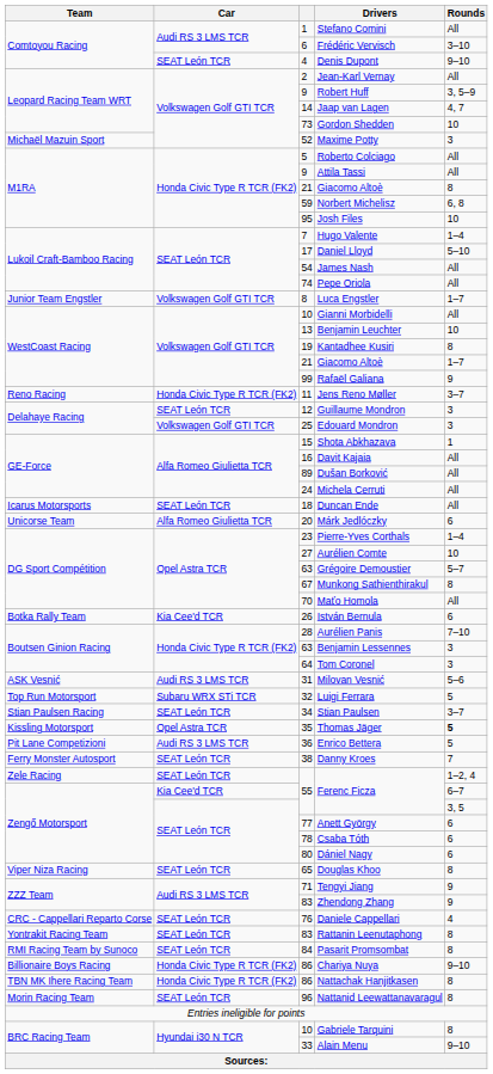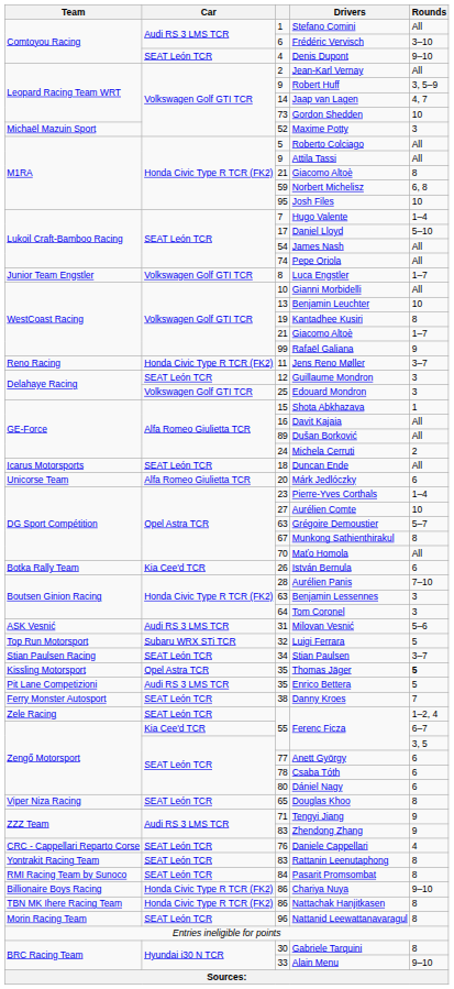 <table class="wikitable" style="font-size: 85%">
 <tr>
 <th>Team</th>
 <th>Car</th>
 <th></th>
 <th>Drivers</th>
 <th>Rounds</th>
 </tr>
 <tr>
 <td rowspan=3> <a href='#'>Comtoyou Racing</a></td>
 <td rowspan=2><a href='#'>Audi RS 3 LMS TCR</a></td>
 <td>1</td>
 <td> <a href='#'>Stefano Comini</a></td>
 <td>All</td>
 </tr>
 <tr>
 <td>6</td>
 <td> <a href='#'>Frédéric Vervisch</a></td>
 <td>3–10</td>
 </tr>
 <tr>
 <td><a href='#'>SEAT León TCR</a></td>
 <td>4</td>
 <td> <a href='#'>Denis Dupont</a></td>
 <td>9–10</td>
 </tr>
 <tr>
 <td rowspan=4> <a href='#'>Leopard Racing Team WRT</a></td>
 <td rowspan=5><a href='#'>Volkswagen Golf GTI TCR</a></td>
 <td>2</td>
 <td> <a href='#'>Jean-Karl Vernay</a></td>
 <td>All</td>
 </tr>
 <tr>
 <td>9</td>
 <td> <a href='#'>Robert Huff</a></td>
 <td>3, 5–9</td>
 </tr>
 <tr>
 <td>14</td>
 <td> <a href='#'>Jaap van Lagen</a></td>
 <td>4, 7</td>
 </tr>
 <tr>
 <td>73</td>
 <td> <a href='#'>Gordon Shedden</a></td>
 <td>10</td>
 </tr>
 <tr>
 <td> <a href='#'>Michaël Mazuin Sport</a></td>
 <td>52</td>
 <td> <a href='#'>Maxime Potty</a></td>
 <td>3</td>
 </tr>
 <tr>
 <td rowspan=5> <a href='#'>M1RA</a></td>
 <td rowspan=5><a href='#'>Honda Civic Type R TCR (FK2)</a></td>
 <td>5</td>
 <td> <a href='#'>Roberto Colciago</a></td>
 <td>All</td>
 </tr>
 <tr>
 <td>9</td>
 <td> <a href='#'>Attila Tassi</a></td>
 <td>All</td>
 </tr>
 <tr>
 <td>21</td>
 <td> <a href='#'>Giacomo Altoè</a></td>
 <td>8</td>
 </tr>
 <tr>
 <td>59</td>
 <td> <a href='#'>Norbert Michelisz</a></td>
 <td>6, 8</td>
 </tr>
 <tr>
 <td>95</td>
 <td> <a href='#'>Josh Files</a></td>
 <td>10</td>
 </tr>
 <tr>
 <td rowspan=4> <a href='#'>Lukoil Craft-Bamboo Racing</a></td>
 <td rowspan=4><a href='#'>SEAT León TCR</a></td>
 <td>7</td>
 <td> <a href='#'>Hugo Valente</a></td>
 <td>1–4</td>
 </tr>
 <tr>
 <td>17</td>
 <td> <a href='#'>Daniel Lloyd</a></td>
 <td>5–10</td>
 </tr>
 <tr>
 <td>54</td>
 <td> <a href='#'>James Nash</a></td>
 <td>All</td>
 </tr>
 <tr>
 <td>74</td>
 <td> <a href='#'>Pepe Oriola</a></td>
 <td>All</td>
 </tr>
 <tr>
 <td> <a href='#'>Junior Team Engstler</a></td>
 <td><a href='#'>Volkswagen Golf GTI TCR</a></td>
 <td>8</td>
 <td> <a href='#'>Luca Engstler</a></td>
 <td>1–7</td>
 </tr>
 <tr>
 <td rowspan=5> <a href='#'>WestCoast Racing</a></td>
 <td rowspan=5><a href='#'>Volkswagen Golf GTI TCR</a></td>
 <td>10</td>
 <td> <a href='#'>Gianni Morbidelli</a></td>
 <td>All</td>
 </tr>
 <tr>
 <td>13</td>
 <td> <a href='#'>Benjamin Leuchter</a></td>
 <td>10</td>
 </tr>
 <tr>
 <td>19</td>
 <td> <a href='#'>Kantadhee Kusiri</a></td>
 <td>8</td>
 </tr>
 <tr>
 <td>21</td>
 <td> <a href='#'>Giacomo Altoè</a></td>
 <td>1–7</td>
 </tr>
 <tr>
 <td>99</td>
 <td> <a href='#'>Rafaël Galiana</a></td>
 <td>9</td>
 </tr>
 <tr>
 <td> <a href='#'>Reno Racing</a></td>
 <td><a href='#'>Honda Civic Type R TCR (FK2)</a></td>
 <td>11</td>
 <td> <a href='#'>Jens Reno Møller</a></td>
 <td>3–7</td>
 </tr>
 <tr>
 <td rowspan=2> <a href='#'>Delahaye Racing</a></td>
 <td><a href='#'>SEAT León TCR</a></td>
 <td>12</td>
 <td> <a href='#'>Guillaume Mondron</a></td>
 <td>3</td>
 </tr>
 <tr>
 <td><a href='#'>Volkswagen Golf GTI TCR</a></td>
 <td>25</td>
 <td> <a href='#'>Edouard Mondron</a></td>
 <td>3</td>
 </tr>
 <tr>
 <td rowspan=4> <a href='#'>GE-Force</a></td>
 <td rowspan=4><a href='#'>Alfa Romeo Giulietta TCR</a></td>
 <td>15</td>
 <td> <a href='#'>Shota Abkhazava</a></td>
 <td>1</td>
 </tr>
 <tr>
 <td>16</td>
 <td> <a href='#'>Davit Kajaia</a></td>
 <td>All</td>
 </tr>
 <tr>
 <td>89</td>
 <td> <a href='#'>Dušan Borković</a></td>
 <td>All</td>
 </tr>
 <tr>
 <td>24</td>
 <td> <a href='#'>Michela Cerruti</a></td>
-<td>All</td>
+<td>2</td>
 </tr>
 <tr>
 <td> <a href='#'>Icarus Motorsports</a></td>
 <td><a href='#'>SEAT León TCR</a></td>
 <td>18</td>
 <td> <a href='#'>Duncan Ende</a></td>
 <td>All</td>
 </tr>
 <tr>
 <td> <a href='#'>Unicorse Team</a></td>
 <td><a href='#'>Alfa Romeo Giulietta TCR</a></td>
 <td>20</td>
 <td> <a href='#'>Márk Jedlóczky</a></td>
 <td>6</td>
 </tr>
 <tr>
 <td rowspan=5> <a href='#'>DG Sport Compétition</a></td>
 <td rowspan=5><a href='#'>Opel Astra TCR</a></td>
 <td>23</td>
 <td> <a href='#'>Pierre-Yves Corthals</a></td>
 <td>1–4</td>
 </tr>
 <tr>
 <td>27</td>
 <td> <a href='#'>Aurélien Comte</a></td>
 <td>10</td>
 </tr>
 <tr>
 <td>63</td>
 <td> <a href='#'>Grégoire Demoustier</a></td>
 <td>5–7</td>
 </tr>
 <tr>
 <td>67</td>
 <td> <a href='#'>Munkong Sathienthirakul</a></td>
 <td>8</td>
 </tr>
 <tr>
 <td>70</td>
 <td> <a href='#'>Maťo Homola</a></td>
 <td>All</td>
 </tr>
 <tr>
 <td> <a href='#'>Botka Rally Team</a></td>
 <td><a href='#'>Kia Cee'd TCR</a></td>
 <td>26</td>
 <td> <a href='#'>István Bernula</a></td>
 <td>6</td>
 </tr>
 <tr>
 <td rowspan=3> <a href='#'>Boutsen Ginion Racing</a></td>
 <td rowspan=3><a href='#'>Honda Civic Type R TCR (FK2)</a></td>
 <td>28</td>
 <td> <a href='#'>Aurélien Panis</a></td>
 <td>7–10</td>
 </tr>
 <tr>
 <td>63</td>
 <td> <a href='#'>Benjamin Lessennes</a></td>
 <td>3</td>
 </tr>
 <tr>
 <td>64</td>
 <td> <a href='#'>Tom Coronel</a></td>
 <td>3</td>
 </tr>
 <tr>
 <td> <a href='#'>ASK Vesnić</a></td>
 <td><a href='#'>Audi RS 3 LMS TCR</a></td>
 <td>31</td>
 <td> <a href='#'>Milovan Vesnić</a></td>
 <td>5–6</td>
 </tr>
 <tr>
 <td> <a href='#'>Top Run Motorsport</a></td>
 <td><a href='#'>Subaru WRX STi TCR</a></td>
 <td>32</td>
 <td> <a href='#'>Luigi Ferrara</a></td>
 <td>5</td>
 </tr>
 <tr>
 <td> <a href='#'>Stian Paulsen Racing</a></td>
 <td><a href='#'>SEAT León TCR</a></td>
 <td>34</td>
 <td> <a href='#'>Stian Paulsen</a></td>
 <td>3–7</td>
 </tr>
 <tr>
 <td> <a href='#'>Kissling Motorsport</a></td>
 <td><a href='#'>Opel Astra TCR</a></td>
 <td>35</td>
 <td> <a href='#'>Thomas Jäger</a></td>
 <td><strong>5</strong></td>
 </tr>
 <tr>
 <td> <a href='#'>Pit Lane Competizioni</a></td>
 <td><a href='#'>Audi RS 3 LMS TCR</a></td>
-<td>36</td>
+<td>35</td>
 <td> <a href='#'>Enrico Bettera</a></td>
 <td>5</td>
 </tr>
 <tr>
 <td> <a href='#'>Ferry Monster Autosport</a></td>
 <td><a href='#'>SEAT León TCR</a></td>
 <td>38</td>
 <td> <a href='#'>Danny Kroes</a></td>
 <td>7</td>
 </tr>
 <tr>
 <td> <a href='#'>Zele Racing</a></td>
 <td><a href='#'>SEAT León TCR</a></td>
 <td rowspan=3>55</td>
 <td rowspan=3> <a href='#'>Ferenc Ficza</a></td>
 <td>1–2, 4</td>
 </tr>
 <tr>
 <td rowspan=5> <a href='#'>Zengő Motorsport</a></td>
 <td><a href='#'>Kia Cee'd TCR</a></td>
 <td>6–7</td>
 </tr>
 <tr>
 <td rowspan=4><a href='#'>SEAT León TCR</a></td>
 <td>3, 5</td>
 </tr>
 <tr>
 <td>77</td>
 <td> <a href='#'>Anett György</a></td>
 <td>6</td>
 </tr>
 <tr>
 <td>78</td>
 <td> <a href='#'>Csaba Tóth</a></td>
 <td>6</td>
 </tr>
 <tr>
 <td>80</td>
 <td> <a href='#'>Dániel Nagy</a></td>
 <td>6</td>
 </tr>
 <tr>
 <td> <a href='#'>Viper Niza Racing</a></td>
 <td><a href='#'>SEAT León TCR</a></td>
 <td>65</td>
 <td> <a href='#'>Douglas Khoo</a></td>
 <td>8</td>
 </tr>
 <tr>
 <td rowspan=2> <a href='#'>ZZZ Team</a></td>
 <td rowspan=2><a href='#'>Audi RS 3 LMS TCR</a></td>
 <td>71</td>
 <td> <a href='#'>Tengyi Jiang</a></td>
 <td>9</td>
 </tr>
 <tr>
 <td>83</td>
 <td> <a href='#'>Zhendong Zhang</a></td>
 <td>9</td>
 </tr>
 <tr>
 <td> <a href='#'>CRC - Cappellari Reparto Corse</a></td>
 <td><a href='#'>SEAT León TCR</a></td>
 <td>76</td>
 <td> <a href='#'>Daniele Cappellari</a></td>
 <td>4</td>
 </tr>
 <tr>
 <td> <a href='#'>Yontrakit Racing Team</a></td>
 <td><a href='#'>SEAT León TCR</a></td>
 <td>83</td>
 <td> <a href='#'>Rattanin Leenutaphong</a></td>
 <td>8</td>
 </tr>
 <tr>
 <td> <a href='#'>RMI Racing Team by Sunoco</a></td>
 <td><a href='#'>SEAT León TCR</a></td>
 <td>84</td>
 <td> <a href='#'>Pasarit Promsombat</a></td>
 <td>8</td>
 </tr>
 <tr>
 <td> <a href='#'>Billionaire Boys Racing</a></td>
 <td><a href='#'>Honda Civic Type R TCR (FK2)</a></td>
 <td>86</td>
 <td> <a href='#'>Chariya Nuya</a></td>
 <td>9–10</td>
 </tr>
 <tr>
 <td> <a href='#'>TBN MK Ihere Racing Team</a></td>
 <td><a href='#'>Honda Civic Type R TCR (FK2)</a></td>
 <td>86</td>
 <td> <a href='#'>Nattachak Hanjitkasen</a></td>
 <td>8</td>
 </tr>
 <tr>
 <td> <a href='#'>Morin Racing Team</a></td>
 <td><a href='#'>SEAT León TCR</a></td>
 <td>96</td>
 <td nowrap> <a href='#'>Nattanid Leewattanavaragul</a></td>
 <td>8</td>
 </tr>
 <tr>
 <td align=center colspan=5><em>Entries ineligible for points</em></td>
 </tr>
 <tr>
 <td rowspan=2> <a href='#'>BRC Racing Team</a></td>
 <td rowspan=2><a href='#'>Hyundai i30 N TCR</a></td>
-<td>10</td>
+<td>30</td>
 <td> <a href='#'>Gabriele Tarquini</a></td>
 <td>8</td>
 </tr>
 <tr>
 <td>33</td>
 <td> <a href='#'>Alain Menu</a></td>
 <td>9–10</td>
 </tr>
 <tr>
 <th colspan=5>Sources:</th>
 </tr>
 </table>
